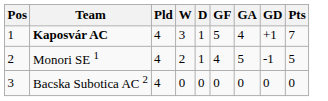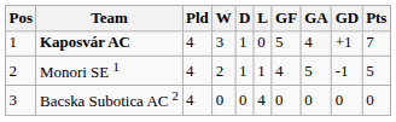 <table class="wikitable sortable mw-collapsible" style=" font-size: 87%;">
 <tr>
 <th>Pos</th>
 <th>Team</th>
 <th>Pld</th>
 <th>W</th>
 <th>D</th>
+<th>L</th>
 <th>GF</th>
 <th>GA</th>
 <th>GD</th>
 <th>Pts</th>
 </tr>
 <tr>
 <td>1</td>
 <td><strong>Kaposvár AC</strong></td>
 <td>4</td>
 <td>3</td>
 <td>1</td>
+<td>0</td>
 <td>5</td>
 <td>4</td>
 <td>+1</td>
 <td>7</td>
 </tr>
 <tr>
 <td>2</td>
 <td>Monori SE <sup>1</sup></td>
 <td>4</td>
 <td>2</td>
+<td>1</td>
 <td>1</td>
 <td>4</td>
 <td>5</td>
 <td>-1</td>
 <td>5</td>
 </tr>
 <tr>
 <td>3</td>
 <td>Bacska Subotica AC <sup>2</sup></td>
 <td>4</td>
 <td>0</td>
 <td>0</td>
+<td>4</td>
 <td>0</td>
 <td>0</td>
 <td>0</td>
 <td>0</td>
 </tr>
 </table>
